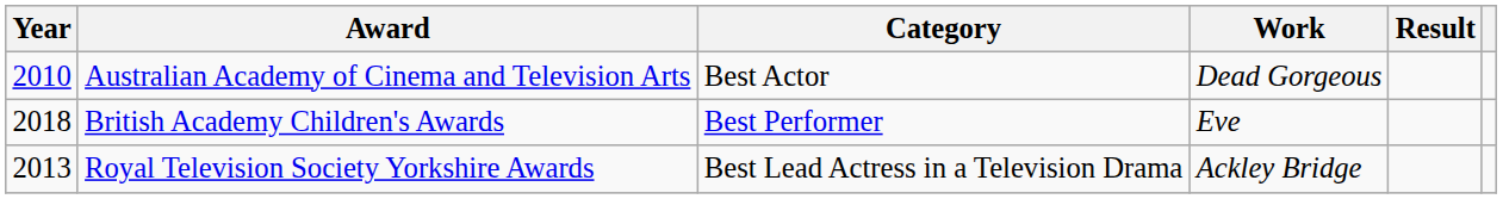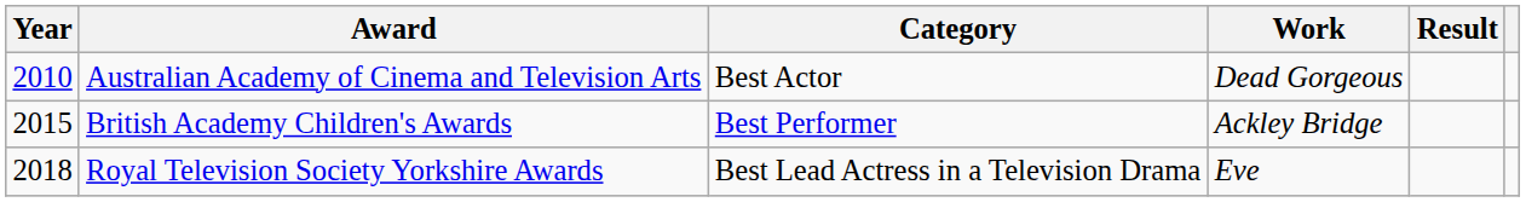 <table class="wikitable sortable">
 <tr>
 <th>Year</th>
 <th>Award</th>
 <th>Category</th>
 <th>Work</th>
 <th>Result</th>
 <th></th>
 </tr>
 <tr>
 <td><a href='#'>2010</a></td>
 <td><a href='#'>Australian Academy of Cinema and Television Arts</a></td>
 <td>Best Actor</td>
 <td><em>Dead Gorgeous</em></td>
 <td></td>
 <td></td>
 </tr>
 <tr>
-<td>2018</td>
+<td>2015</td>
 <td><a href='#'>British Academy Children's Awards</a></td>
 <td><a href='#'>Best Performer</a></td>
+<td><em>Ackley Bridge</em></td>
+<td></td>
+<td></td>
+</tr>
+<tr>
+<td>2018</td>
+<td><a href='#'>Royal Television Society Yorkshire Awards</a></td>
+<td>Best Lead Actress in a Television Drama</td>
 <td><em>Eve</em></td>
 <td></td>
 <td></td>
 </tr>
-<tr>
-<td>2013</td>
-<td><a href='#'>Royal Television Society Yorkshire Awards</a></td>
-<td>Best Lead Actress in a Television Drama</td>
-<td><em>Ackley Bridge</em></td>
-<td></td>
-<td></td>
-</tr>
 </table>
